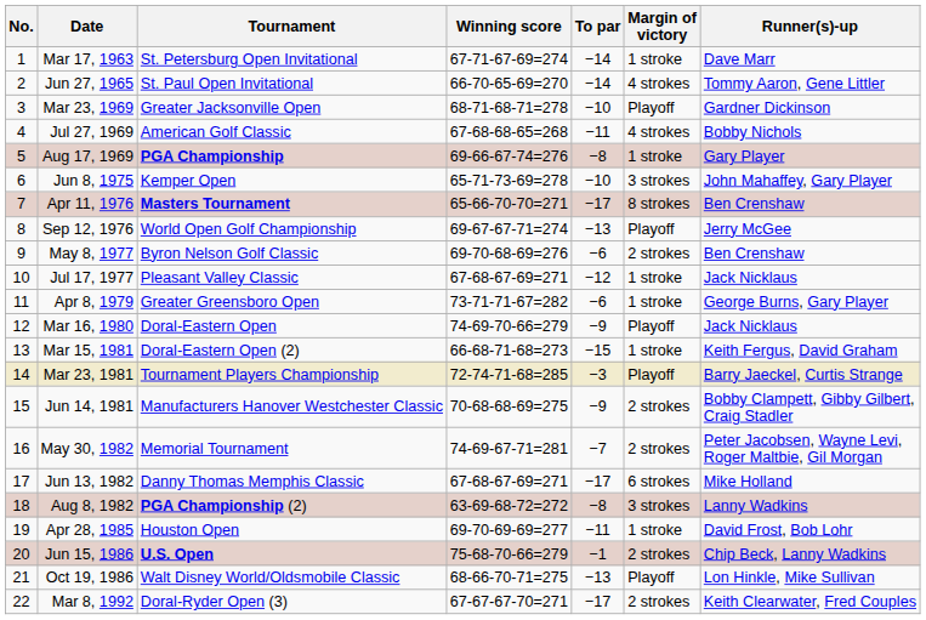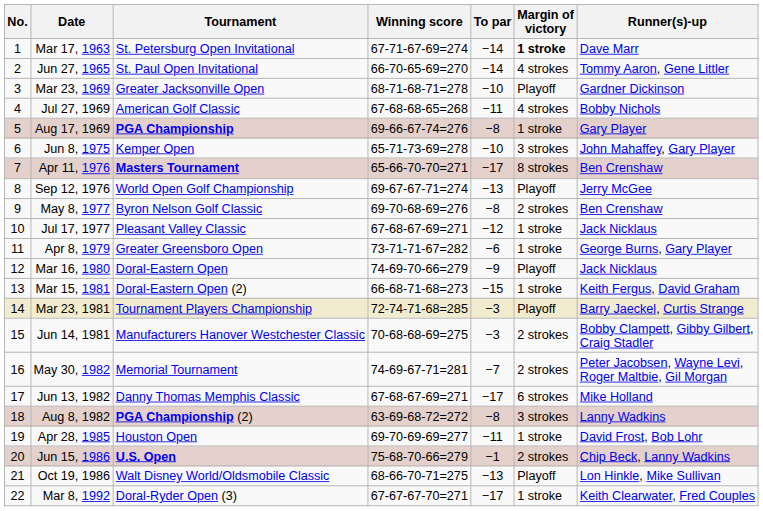 <table class="wikitable" style="font-size:95%;">
 <tr>
 <th>No.</th>
 <th>Date</th>
 <th>Tournament</th>
 <th>Winning score</th>
 <th>To par</th>
 <th>Margin of<br>victory</th>
 <th>Runner(s)-up</th>
 </tr>
 <tr>
 <td align=center>1</td>
 <td align=right>Mar 17, <a href='#'>1963</a></td>
 <td><a href='#'>St. Petersburg Open Invitational</a></td>
 <td align=right>67-71-67-69=274</td>
 <td align=center>−14</td>
-<td>1 stroke</td>
+<td><strong>1 stroke</strong></td>
 <td> <a href='#'>Dave Marr</a></td>
 </tr>
 <tr>
 <td align=center>2</td>
 <td align=right>Jun 27, <a href='#'>1965</a></td>
 <td><a href='#'>St. Paul Open Invitational</a></td>
 <td>66-70-65-69=270</td>
 <td align=center>−14</td>
 <td>4 strokes</td>
 <td> <a href='#'>Tommy Aaron</a>,  <a href='#'>Gene Littler</a></td>
 </tr>
 <tr>
 <td align=center>3</td>
 <td align=right>Mar 23, <a href='#'>1969</a></td>
 <td><a href='#'>Greater Jacksonville Open</a></td>
 <td>68-71-68-71=278</td>
 <td align=center>−10</td>
 <td>Playoff</td>
 <td> <a href='#'>Gardner Dickinson</a></td>
 </tr>
 <tr>
 <td align=center>4</td>
 <td align=right>Jul 27, 1969</td>
 <td><a href='#'>American Golf Classic</a></td>
 <td>67-68-68-65=268</td>
 <td align=center>−11</td>
 <td>4 strokes</td>
 <td> <a href='#'>Bobby Nichols</a></td>
 </tr>
 <tr style="background:#e5d1cb;">
 <td align=center>5</td>
 <td align=right>Aug 17, 1969</td>
 <td><strong><a href='#'>PGA Championship</a></strong></td>
 <td>69-66-67-74=276</td>
 <td align=center>−8</td>
 <td>1 stroke</td>
 <td> <a href='#'>Gary Player</a></td>
 </tr>
 <tr>
 <td align=center>6</td>
 <td align=right>Jun 8, <a href='#'>1975</a></td>
 <td><a href='#'>Kemper Open</a></td>
 <td>65-71-73-69=278</td>
 <td align=center>−10</td>
 <td>3 strokes</td>
 <td> <a href='#'>John Mahaffey</a>,  <a href='#'>Gary Player</a></td>
 </tr>
 <tr style="background:#e5d1cb;">
 <td align=center>7</td>
 <td align=right>Apr 11, <a href='#'>1976</a></td>
 <td><strong><a href='#'>Masters Tournament</a></strong></td>
 <td>65-66-70-70=271</td>
 <td align=center>−17</td>
 <td>8 strokes</td>
 <td> <a href='#'>Ben Crenshaw</a></td>
 </tr>
 <tr>
 <td align=center>8</td>
 <td align=right>Sep 12, 1976</td>
 <td><a href='#'>World Open Golf Championship</a></td>
 <td>69-67-67-71=274</td>
 <td align=center>−13</td>
 <td>Playoff</td>
 <td> <a href='#'>Jerry McGee</a></td>
 </tr>
 <tr>
 <td align=center>9</td>
 <td align=right>May 8, <a href='#'>1977</a></td>
 <td><a href='#'>Byron Nelson Golf Classic</a></td>
 <td>69-70-68-69=276</td>
-<td align=center>−6</td>
+<td align=center>−8</td>
 <td>2 strokes</td>
 <td> <a href='#'>Ben Crenshaw</a></td>
 </tr>
 <tr>
 <td align=center>10</td>
 <td align=right>Jul 17, 1977</td>
 <td><a href='#'>Pleasant Valley Classic</a></td>
 <td>67-68-67-69=271</td>
 <td align=center>−12</td>
 <td>1 stroke</td>
 <td> <a href='#'>Jack Nicklaus</a></td>
 </tr>
 <tr>
 <td align=center>11</td>
 <td align=right>Apr 8, <a href='#'>1979</a></td>
 <td><a href='#'>Greater Greensboro Open</a></td>
 <td>73-71-71-67=282</td>
 <td align=center>−6</td>
 <td>1 stroke</td>
 <td> <a href='#'>George Burns</a>,  <a href='#'>Gary Player</a></td>
 </tr>
 <tr>
 <td align=center>12</td>
 <td align=right>Mar 16, <a href='#'>1980</a></td>
 <td><a href='#'>Doral-Eastern Open</a></td>
 <td>74-69-70-66=279</td>
 <td align=center>−9</td>
 <td>Playoff</td>
 <td> <a href='#'>Jack Nicklaus</a></td>
 </tr>
 <tr>
 <td align=center>13</td>
 <td align=right>Mar 15, <a href='#'>1981</a></td>
 <td><a href='#'>Doral-Eastern Open</a> (2)</td>
 <td>66-68-71-68=273</td>
 <td align=center>−15</td>
 <td>1 stroke</td>
 <td> <a href='#'>Keith Fergus</a>,  <a href='#'>David Graham</a></td>
 </tr>
 <tr style="background:#f2ecce;">
 <td align=center>14</td>
 <td align=right>Mar 23, 1981</td>
 <td><a href='#'>Tournament Players Championship</a></td>
 <td>72-74-71-68=285</td>
 <td align=center>−3</td>
 <td>Playoff</td>
 <td> <a href='#'>Barry Jaeckel</a>,  <a href='#'>Curtis Strange</a></td>
 </tr>
 <tr>
 <td align=center>15</td>
 <td align=right>Jun 14, 1981</td>
 <td><a href='#'>Manufacturers Hanover Westchester Classic</a></td>
 <td>70-68-68-69=275</td>
-<td align=center>−9</td>
+<td align=center>−3</td>
 <td>2 strokes</td>
 <td> <a href='#'>Bobby Clampett</a>,  <a href='#'>Gibby Gilbert</a>,<br> <a href='#'>Craig Stadler</a></td>
 </tr>
 <tr>
 <td align=center>16</td>
 <td align=right>May 30, <a href='#'>1982</a></td>
 <td><a href='#'>Memorial Tournament</a></td>
 <td>74-69-67-71=281</td>
 <td align=center>−7</td>
 <td>2 strokes</td>
 <td> <a href='#'>Peter Jacobsen</a>,  <a href='#'>Wayne Levi</a>,<br> <a href='#'>Roger Maltbie</a>,  <a href='#'>Gil Morgan</a></td>
 </tr>
 <tr>
 <td align=center>17</td>
 <td align=right>Jun 13, 1982</td>
 <td><a href='#'>Danny Thomas Memphis Classic</a></td>
 <td>67-68-67-69=271</td>
 <td align=center>−17</td>
 <td>6 strokes</td>
 <td> <a href='#'>Mike Holland</a></td>
 </tr>
 <tr style="background:#e5d1cb;">
 <td align=center>18</td>
 <td align=right>Aug 8, 1982</td>
 <td><strong><a href='#'>PGA Championship</a></strong> (2)</td>
 <td>63-69-68-72=272</td>
 <td align=center>−8</td>
 <td>3 strokes</td>
 <td> <a href='#'>Lanny Wadkins</a></td>
 </tr>
 <tr>
 <td align=center>19</td>
 <td align=right>Apr 28, <a href='#'>1985</a></td>
 <td><a href='#'>Houston Open</a></td>
 <td>69-70-69-69=277</td>
 <td align=center>−11</td>
 <td>1 stroke</td>
 <td> <a href='#'>David Frost</a>,  <a href='#'>Bob Lohr</a></td>
 </tr>
 <tr style="background:#e5d1cb;">
 <td align=center>20</td>
 <td align=right>Jun 15, <a href='#'>1986</a></td>
 <td><strong><a href='#'>U.S. Open</a></strong></td>
 <td>75-68-70-66=279</td>
 <td align=center>−1</td>
 <td>2 strokes</td>
 <td> <a href='#'>Chip Beck</a>,  <a href='#'>Lanny Wadkins</a></td>
 </tr>
 <tr>
 <td align=center>21</td>
 <td align=right>Oct 19, 1986</td>
 <td><a href='#'>Walt Disney World/Oldsmobile Classic</a></td>
 <td>68-66-70-71=275</td>
 <td align=center>−13</td>
 <td>Playoff</td>
 <td> <a href='#'>Lon Hinkle</a>,   <a href='#'>Mike Sullivan</a></td>
 </tr>
 <tr>
 <td align=center>22</td>
 <td align=right>Mar 8, <a href='#'>1992</a></td>
 <td><a href='#'>Doral-Ryder Open</a> (3)</td>
 <td>67-67-67-70=271</td>
 <td align=center>−17</td>
-<td>2 strokes</td>
+<td>1 stroke</td>
 <td> <a href='#'>Keith Clearwater</a>,  <a href='#'>Fred Couples</a></td>
 </tr>
 </table>
